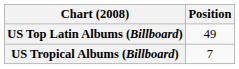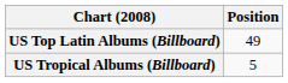 <table class="wikitable sortable plainrowheaders" style="text-align:center;">
 <tr>
 <th scope="col">Chart (2008)</th>
 <th scope="col">Position</th>
 </tr>
 <tr>
 <th scope="row">US Top Latin Albums (<em>Billboard</em>)</th>
 <td>49</td>
 </tr>
 <tr>
 <th scope="row">US Tropical Albums (<em>Billboard</em>)</th>
-<td>7</td>
+<td>5</td>
 </tr>
 </table>
